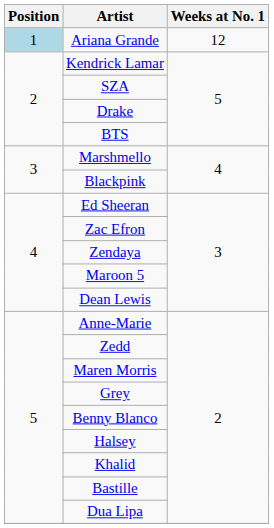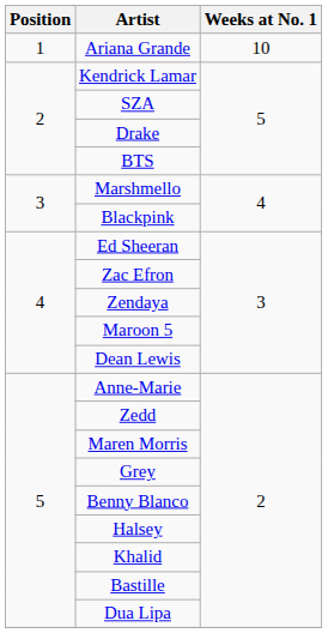 <table class="wikitable plainrowheaders" style="text-align:center;">
 <tr>
 <th scope="col">Position</th>
 <th scope="col">Artist</th>
 <th scope="col">Weeks at No. 1</th>
 </tr>
 <tr>
-<td style="background: lightblue;">1</td>
+<td>1</td>
 <td><a href='#'>Ariana Grande</a></td>
-<td>12</td>
+<td>10</td>
 </tr>
 <tr>
 <td rowspan="4">2</td>
 <td><a href='#'>Kendrick Lamar</a></td>
 <td rowspan="4">5</td>
 </tr>
 <tr>
 <td><a href='#'>SZA</a></td>
 </tr>
 <tr>
 <td><a href='#'>Drake</a></td>
 </tr>
 <tr>
 <td><a href='#'>BTS</a></td>
 </tr>
 <tr>
 <td rowspan="2">3</td>
 <td><a href='#'>Marshmello</a></td>
 <td rowspan="2">4</td>
 </tr>
 <tr>
 <td><a href='#'>Blackpink</a></td>
 </tr>
 <tr>
 <td rowspan="5">4</td>
 <td><a href='#'>Ed Sheeran</a></td>
 <td rowspan="5">3</td>
 </tr>
 <tr>
 <td><a href='#'>Zac Efron</a></td>
 </tr>
 <tr>
 <td><a href='#'>Zendaya</a></td>
 </tr>
 <tr>
 <td><a href='#'>Maroon 5</a></td>
 </tr>
 <tr>
 <td><a href='#'>Dean Lewis</a></td>
 </tr>
 <tr>
 <td rowspan="9">5</td>
 <td><a href='#'>Anne-Marie</a></td>
 <td rowspan="9">2</td>
 </tr>
 <tr>
 <td><a href='#'>Zedd</a></td>
 </tr>
 <tr>
 <td><a href='#'>Maren Morris</a></td>
 </tr>
 <tr>
 <td><a href='#'>Grey</a></td>
 </tr>
 <tr>
 <td><a href='#'>Benny Blanco</a></td>
 </tr>
 <tr>
 <td><a href='#'>Halsey</a></td>
 </tr>
 <tr>
 <td><a href='#'>Khalid</a></td>
 </tr>
 <tr>
 <td><a href='#'>Bastille</a></td>
 </tr>
 <tr>
 <td><a href='#'>Dua Lipa</a></td>
 </tr>
 <tr>
 </tr>
 </table>
